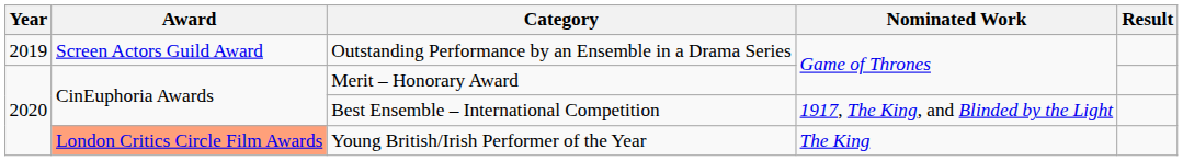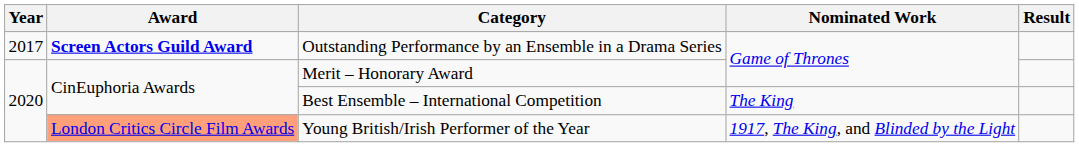 <table class="wikitable">
 <tr>
 <th>Year</th>
 <th>Award</th>
 <th>Category</th>
 <th>Nominated Work</th>
 <th>Result</th>
 </tr>
 <tr>
-<td>2019</td>
-<td><a href='#'>Screen Actors Guild Award</a></td>
+<td>2017</td>
+<td><strong><a href='#'>Screen Actors Guild Award</a></strong></td>
 <td>Outstanding Performance by an Ensemble in a Drama Series</td>
 <td rowspan="2"><em><a href='#'>Game of Thrones</a></em></td>
 <td></td>
 </tr>
 <tr>
 <td rowspan="3">2020</td>
 <td rowspan="2">CinEuphoria Awards</td>
 <td>Merit – Honorary Award</td>
 <td></td>
 </tr>
 <tr>
 <td>Best Ensemble – International Competition</td>
-<td><em><a href='#'>1917</a></em>, <em><a href='#'>The King</a></em>, and <em><a href='#'>Blinded by the Light</a></em></td>
+<td><em><a href='#'>The King</a></em></td>
 <td></td>
 </tr>
 <tr>
 <td style="background: lightsalmon;"><a href='#'>London Critics Circle Film Awards</a></td>
 <td>Young British/Irish Performer of the Year</td>
-<td><em><a href='#'>The King</a></em></td>
+<td><em><a href='#'>1917</a></em>, <em><a href='#'>The King</a></em>, and <em><a href='#'>Blinded by the Light</a></em></td>
 <td></td>
 </tr>
 </table>
